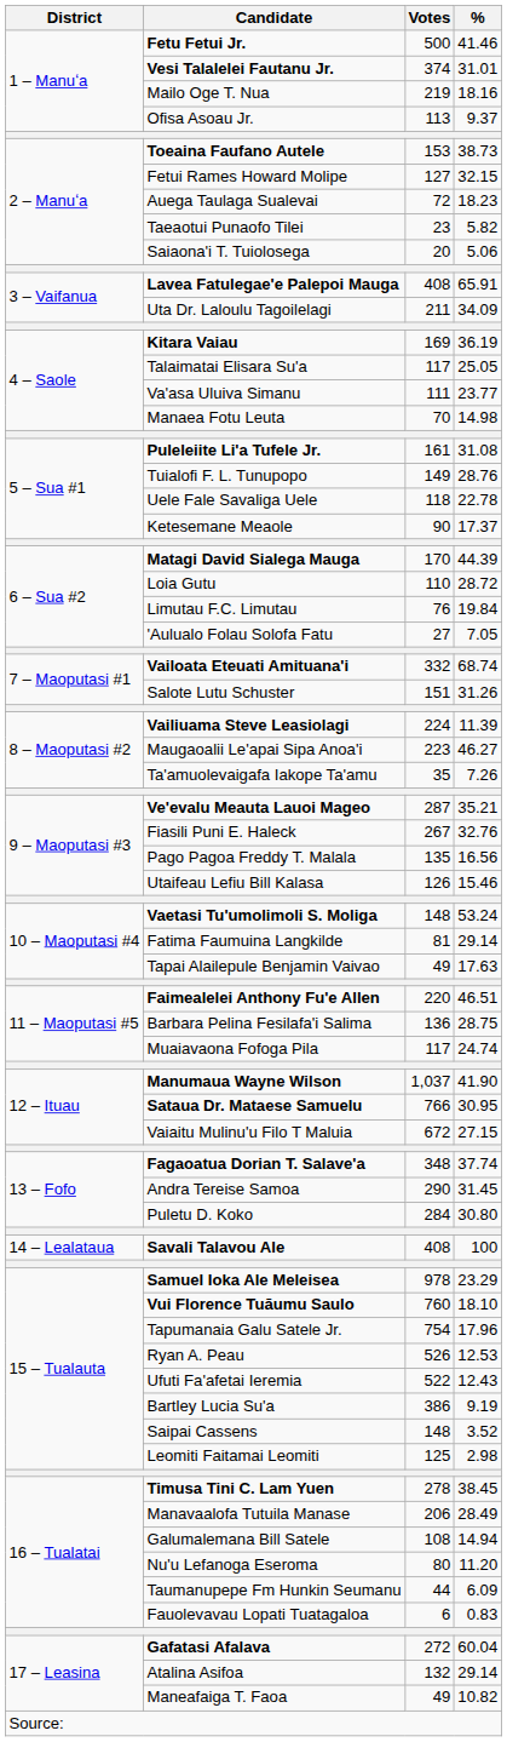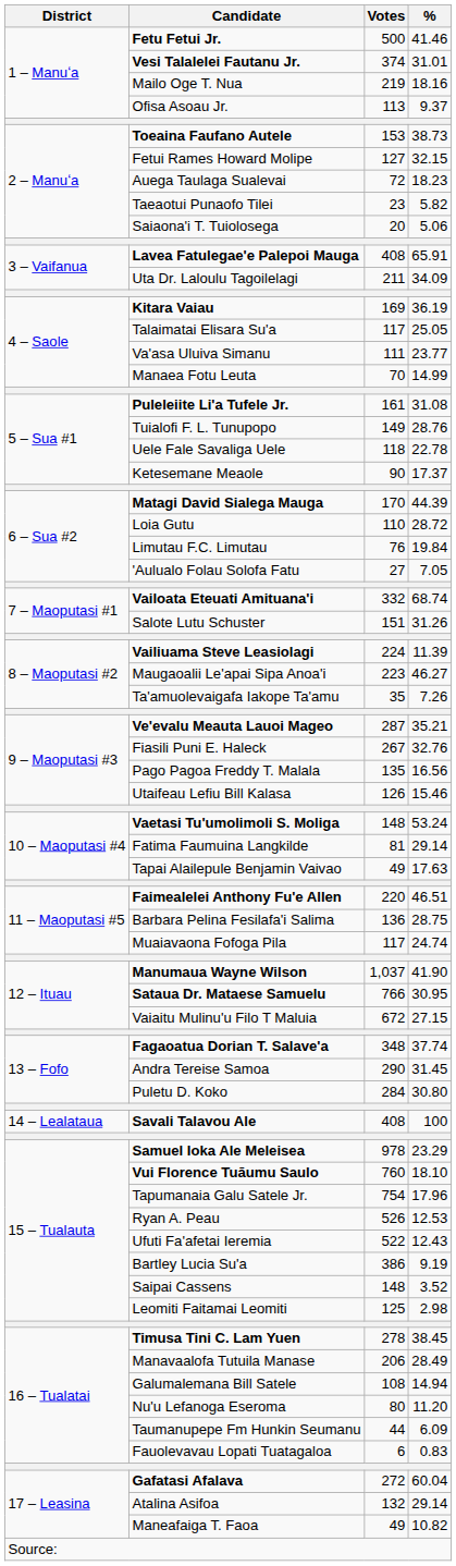 <table class=wikitable style=text-align:right>
 <tr>
 <th>District</th>
 <th>Candidate</th>
 <th>Votes</th>
 <th>%</th>
 </tr>
 <tr>
 <td align=left rowspan=4>1 – <a href='#'>Manuʻa</a></td>
 <td align=left><strong>Fetu Fetui Jr.</strong></td>
 <td>500</td>
 <td>41.46</td>
 </tr>
 <tr>
 <td align=left><strong>Vesi Talalelei Fautanu Jr.</strong></td>
 <td>374</td>
 <td>31.01</td>
 </tr>
 <tr>
 <td align=left>Mailo Oge T. Nua</td>
 <td>219</td>
 <td>18.16</td>
 </tr>
 <tr>
 <td align=left>Ofisa Asoau Jr.</td>
 <td>113</td>
 <td>9.37</td>
 </tr>
 <tr>
 <th colspan=4></th>
 </tr>
 <tr>
 <td align=left rowspan=5>2 – <a href='#'>Manuʻa</a></td>
 <td align=left><strong>Toeaina Faufano Autele</strong></td>
 <td>153</td>
 <td>38.73</td>
 </tr>
 <tr>
 <td align=left>Fetui Rames Howard Molipe</td>
 <td>127</td>
 <td>32.15</td>
 </tr>
 <tr>
 <td align=left>Auega Taulaga Sualevai</td>
 <td>72</td>
 <td>18.23</td>
 </tr>
 <tr>
 <td align=left>Taeaotui Punaofo Tilei</td>
 <td>23</td>
 <td>5.82</td>
 </tr>
 <tr>
 <td align=left>Saiaona'i T. Tuiolosega</td>
 <td>20</td>
 <td>5.06</td>
 </tr>
 <tr>
 <th colspan=4></th>
 </tr>
 <tr>
 <td align=left rowspan=2>3 – <a href='#'>Vaifanua</a></td>
 <td align=left><strong>Lavea Fatulegae'e Palepoi Mauga</strong></td>
 <td>408</td>
 <td>65.91</td>
 </tr>
 <tr>
 <td align=left>Uta Dr. Laloulu Tagoilelagi</td>
 <td>211</td>
 <td>34.09</td>
 </tr>
 <tr>
 <th colspan=4></th>
 </tr>
 <tr>
 <td align=left rowspan=4>4 – <a href='#'>Saole</a></td>
 <td align=left><strong>Kitara Vaiau</strong></td>
 <td>169</td>
 <td>36.19</td>
 </tr>
 <tr>
 <td align=left>Talaimatai Elisara Su'a</td>
 <td>117</td>
 <td>25.05</td>
 </tr>
 <tr>
 <td align=left>Va'asa Uluiva Simanu</td>
 <td>111</td>
 <td>23.77</td>
 </tr>
 <tr>
 <td align=left>Manaea Fotu Leuta</td>
 <td>70</td>
-<td>14.98</td>
+<td>14.99</td>
 </tr>
 <tr>
 <th colspan=4></th>
 </tr>
 <tr>
 <td align=left rowspan=4>5 – <a href='#'>Sua</a> #1</td>
 <td align=left><strong>Puleleiite Li'a Tufele Jr.</strong></td>
 <td>161</td>
 <td>31.08</td>
 </tr>
 <tr>
 <td align=left>Tuialofi F. L. Tunupopo</td>
 <td>149</td>
 <td>28.76</td>
 </tr>
 <tr>
 <td align=left>Uele Fale Savaliga Uele</td>
 <td>118</td>
 <td>22.78</td>
 </tr>
 <tr>
 <td align=left>Ketesemane Meaole</td>
 <td>90</td>
 <td>17.37</td>
 </tr>
 <tr>
 <th colspan=4></th>
 </tr>
 <tr>
 <td align=left rowspan=4>6 – <a href='#'>Sua</a> #2</td>
 <td align=left><strong>Matagi David Sialega Mauga</strong></td>
 <td>170</td>
 <td>44.39</td>
 </tr>
 <tr>
 <td align=left>Loia Gutu</td>
 <td>110</td>
 <td>28.72</td>
 </tr>
 <tr>
 <td align=left>Limutau F.C. Limutau</td>
 <td>76</td>
 <td>19.84</td>
 </tr>
 <tr>
 <td align=left>'Aulualo Folau Solofa Fatu</td>
 <td>27</td>
 <td>7.05</td>
 </tr>
 <tr>
 <th colspan=4></th>
 </tr>
 <tr>
 <td align=left rowspan=2>7 – <a href='#'>Maoputasi</a> #1</td>
 <td align=left><strong>Vailoata Eteuati Amituana'i</strong></td>
 <td>332</td>
 <td>68.74</td>
 </tr>
 <tr>
 <td align=left>Salote Lutu Schuster</td>
 <td>151</td>
 <td>31.26</td>
 </tr>
 <tr>
 <th colspan=4></th>
 </tr>
 <tr>
 <td align=left rowspan=3>8 – <a href='#'>Maoputasi</a> #2</td>
 <td align=left><strong>Vailiuama Steve Leasiolagi</strong></td>
 <td>224</td>
 <td>11.39</td>
 </tr>
 <tr>
 <td align=left>Maugaoalii Le'apai Sipa Anoa'i</td>
 <td>223</td>
 <td>46.27</td>
 </tr>
 <tr>
 <td align=left>Ta'amuolevaigafa Iakope Ta'amu</td>
 <td>35</td>
 <td>7.26</td>
 </tr>
 <tr>
 <th colspan=4></th>
 </tr>
 <tr>
 <td align=left rowspan=4>9 – <a href='#'>Maoputasi</a> #3</td>
 <td align=left><strong>Ve'evalu Meauta Lauoi Mageo</strong></td>
 <td>287</td>
 <td>35.21</td>
 </tr>
 <tr>
 <td align=left>Fiasili Puni E. Haleck</td>
 <td>267</td>
 <td>32.76</td>
 </tr>
 <tr>
 <td align=left>Pago Pagoa Freddy T. Malala</td>
 <td>135</td>
 <td>16.56</td>
 </tr>
 <tr>
 <td align=left>Utaifeau Lefiu Bill Kalasa</td>
 <td>126</td>
 <td>15.46</td>
 </tr>
 <tr>
 <th colspan=4></th>
 </tr>
 <tr>
 <td align=left rowspan=3>10 – <a href='#'>Maoputasi</a> #4</td>
 <td align=left><strong>Vaetasi Tu'umolimoli S. Moliga</strong></td>
 <td>148</td>
 <td>53.24</td>
 </tr>
 <tr>
 <td align=left>Fatima Faumuina Langkilde</td>
 <td>81</td>
 <td>29.14</td>
 </tr>
 <tr>
 <td align=left>Tapai Alailepule Benjamin Vaivao</td>
 <td>49</td>
 <td>17.63</td>
 </tr>
 <tr>
 <th colspan=4></th>
 </tr>
 <tr>
 <td align=left rowspan=3>11 – <a href='#'>Maoputasi</a> #5</td>
 <td align=left><strong>Faimealelei Anthony Fu'e Allen</strong></td>
 <td>220</td>
 <td>46.51</td>
 </tr>
 <tr>
 <td align=left>Barbara Pelina Fesilafa'i Salima</td>
 <td>136</td>
 <td>28.75</td>
 </tr>
 <tr>
 <td align=left>Muaiavaona Fofoga Pila</td>
 <td>117</td>
 <td>24.74</td>
 </tr>
 <tr>
 <th colspan=4></th>
 </tr>
 <tr>
 <td align=left rowspan=3>12 – <a href='#'>Ituau</a></td>
 <td align=left><strong>Manumaua Wayne Wilson</strong></td>
 <td>1,037</td>
 <td>41.90</td>
 </tr>
 <tr>
 <td align=left><strong>Sataua Dr. Mataese Samuelu</strong></td>
 <td>766</td>
 <td>30.95</td>
 </tr>
 <tr>
 <td align=left>Vaiaitu Mulinu'u Filo T Maluia</td>
 <td>672</td>
 <td>27.15</td>
 </tr>
 <tr>
 <th colspan=4></th>
 </tr>
 <tr>
 <td align=left rowspan=3>13 – <a href='#'>Fofo</a></td>
 <td align=left><strong>Fagaoatua Dorian T. Salave'a</strong></td>
 <td>348</td>
 <td>37.74</td>
 </tr>
 <tr>
 <td align=left>Andra Tereise Samoa</td>
 <td>290</td>
 <td>31.45</td>
 </tr>
 <tr>
 <td align=left>Puletu D. Koko</td>
 <td>284</td>
 <td>30.80</td>
 </tr>
 <tr>
 <th colspan=4></th>
 </tr>
 <tr>
 <td align=left>14 – <a href='#'>Lealataua</a></td>
 <td align=left><strong>Savali Talavou Ale</strong></td>
 <td>408</td>
 <td>100</td>
 </tr>
 <tr>
 <th colspan=4></th>
 </tr>
 <tr>
 <td align=left rowspan=8>15 – <a href='#'>Tualauta</a></td>
 <td align=left><strong>Samuel Ioka Ale Meleisea</strong></td>
 <td>978</td>
 <td>23.29</td>
 </tr>
 <tr>
 <td align=left><strong>Vui Florence Tuāumu Saulo</strong></td>
 <td>760</td>
 <td>18.10</td>
 </tr>
 <tr>
 <td align=left>Tapumanaia Galu Satele Jr.</td>
 <td>754</td>
 <td>17.96</td>
 </tr>
 <tr>
 <td align=left>Ryan A. Peau</td>
 <td>526</td>
 <td>12.53</td>
 </tr>
 <tr>
 <td align=left>Ufuti Fa'afetai Ieremia</td>
 <td>522</td>
 <td>12.43</td>
 </tr>
 <tr>
 <td align=left>Bartley Lucia Su'a</td>
 <td>386</td>
 <td>9.19</td>
 </tr>
 <tr>
 <td align=left>Saipai Cassens</td>
 <td>148</td>
 <td>3.52</td>
 </tr>
 <tr>
 <td align=left>Leomiti Faitamai Leomiti</td>
 <td>125</td>
 <td>2.98</td>
 </tr>
 <tr>
 <th colspan=4></th>
 </tr>
 <tr>
 <td align=left rowspan=6>16 – <a href='#'>Tualatai</a></td>
 <td align=left><strong>Timusa Tini C. Lam Yuen</strong></td>
 <td>278</td>
 <td>38.45</td>
 </tr>
 <tr>
 <td align=left>Manavaalofa Tutuila Manase</td>
 <td>206</td>
 <td>28.49</td>
 </tr>
 <tr>
 <td align=left>Galumalemana Bill Satele</td>
 <td>108</td>
 <td>14.94</td>
 </tr>
 <tr>
 <td align=left>Nu'u Lefanoga Eseroma</td>
 <td>80</td>
 <td>11.20</td>
 </tr>
 <tr>
 <td align=left>Taumanupepe Fm Hunkin Seumanu</td>
 <td>44</td>
 <td>6.09</td>
 </tr>
 <tr>
 <td align=left>Fauolevavau Lopati Tuatagaloa</td>
 <td>6</td>
 <td>0.83</td>
 </tr>
 <tr>
 <th colspan=4></th>
 </tr>
 <tr>
 <td align=left rowspan=3>17 – <a href='#'>Leasina</a></td>
 <td align=left><strong>Gafatasi Afalava</strong></td>
 <td>272</td>
 <td>60.04</td>
 </tr>
 <tr>
 <td align=left>Atalina Asifoa</td>
 <td>132</td>
 <td>29.14</td>
 </tr>
 <tr>
 <td align=left>Maneafaiga T. Faoa</td>
 <td>49</td>
 <td>10.82</td>
 </tr>
 <tr>
 <td align=left colspan=4>Source:</td>
 </tr>
 </table>
